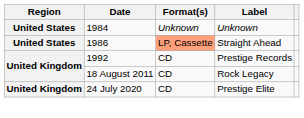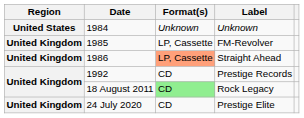 <table class="wikitable plainrowheaders">
 <tr>
 <th scope="col">Region</th>
 <th scope="col">Date</th>
 <th scope="col">Format(s)</th>
 <th scope="col">Label</th>
 <th scope="col"></th>
 </tr>
 <tr>
 <th scope="row">United States</th>
 <td>1984</td>
 <td><em>Unknown</em></td>
 <td><em>Unknown</em></td>
 <td></td>
 </tr>
 <tr>
-<th scope="row">United States</th>
+<th scope="row">United Kingdom</th>
+<td>1985</td>
+<td>LP, Cassette</td>
+<td>FM-Revolver</td>
+<td style="text-align:center;"></td>
+</tr>
+<tr>
+<th scope="row">United Kingdom</th>
 <td>1986</td>
 <td style="background: lightsalmon;">LP, Cassette</td>
 <td>Straight Ahead</td>
 <td></td>
 </tr>
 <tr>
 <th rowspan="2" scope="row">United Kingdom</th>
 <td>1992</td>
 <td>CD</td>
 <td>Prestige Records</td>
 <td></td>
 </tr>
 <tr>
 <td>18 August 2011</td>
-<td>CD</td>
+<td style="background: lightgreen;">CD</td>
 <td>Rock Legacy</td>
 <td></td>
 </tr>
 <tr>
 <th scope="row">United Kingdom</th>
 <td>24 July 2020</td>
 <td>CD</td>
 <td>Prestige Elite</td>
 <td style="text-align:center;"></td>
 </tr>
 </table>
